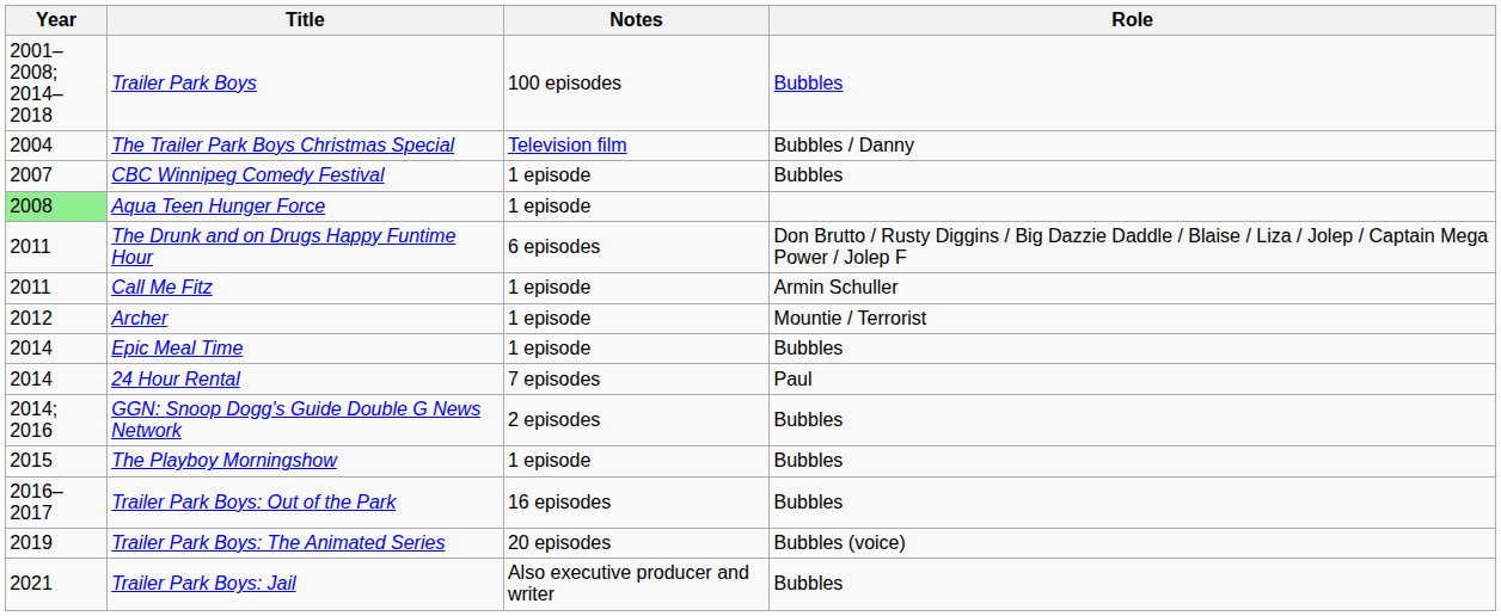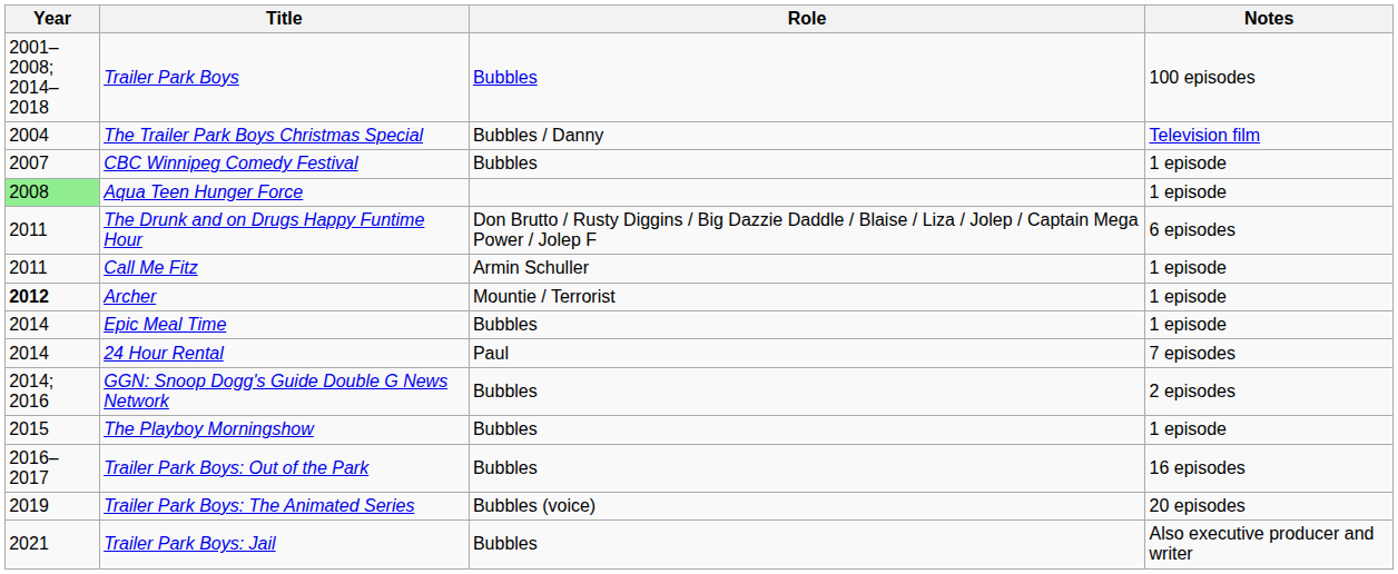 <table class="wikitable sortable">
 <tr>
 <th>Year</th>
 <th>Title</th>
+<th>Role</th>
 <th class="unsortable">Notes</th>
-<th>Role</th>
 </tr>
 <tr>
 <td>2001–2008; <br> 2014–2018</td>
 <td><em><a href='#'>Trailer Park Boys</a></em></td>
+<td><a href='#'>Bubbles</a></td>
 <td>100 episodes</td>
-<td><a href='#'>Bubbles</a></td>
 </tr>
 <tr>
 <td>2004</td>
 <td data-sort-value="Trailer Park Boys Christmas Special, The"><em><a href='#'>The Trailer Park Boys Christmas Special</a></em></td>
+<td>Bubbles / Danny</td>
 <td><a href='#'>Television film</a></td>
-<td>Bubbles / Danny</td>
 </tr>
 <tr>
 <td>2007</td>
 <td><em><a href='#'>CBC Winnipeg Comedy Festival</a></em></td>
+<td>Bubbles</td>
 <td>1 episode</td>
-<td>Bubbles</td>
 </tr>
 <tr>
 <td style="background: lightgreen;">2008</td>
 <td><em><a href='#'>Aqua Teen Hunger Force</a></em></td>
+<td></td>
 <td>1 episode</td>
-<td></td>
 </tr>
 <tr>
 <td>2011</td>
 <td data-sort-value="Drunk and on Drugs Happy Funtime Hour, The"><em><a href='#'>The Drunk and on Drugs Happy Funtime Hour</a></em></td>
+<td>Don Brutto / Rusty Diggins / Big Dazzie Daddle / Blaise / Liza / Jolep / Captain Mega Power / Jolep F</td>
 <td>6 episodes</td>
-<td>Don Brutto / Rusty Diggins / Big Dazzie Daddle / Blaise / Liza / Jolep / Captain Mega Power / Jolep F</td>
 </tr>
 <tr>
 <td>2011</td>
 <td><em><a href='#'>Call Me Fitz</a></em></td>
+<td>Armin Schuller</td>
 <td>1 episode</td>
-<td>Armin Schuller</td>
 </tr>
 <tr>
-<td>2012</td>
+<td><strong>2012</strong></td>
 <td><em><a href='#'>Archer</a></em></td>
+<td>Mountie / Terrorist</td>
 <td>1 episode</td>
-<td>Mountie / Terrorist</td>
 </tr>
 <tr>
 <td>2014</td>
 <td><em><a href='#'>Epic Meal Time</a></em></td>
+<td>Bubbles</td>
 <td>1 episode</td>
-<td>Bubbles</td>
 </tr>
 <tr>
 <td>2014</td>
 <td><em><a href='#'>24 Hour Rental</a></em></td>
+<td>Paul</td>
 <td>7 episodes</td>
-<td>Paul</td>
 </tr>
 <tr>
 <td>2014; <br> 2016</td>
 <td><em><a href='#'>GGN: Snoop Dogg's Guide Double G News Network</a></em></td>
+<td>Bubbles</td>
 <td>2 episodes</td>
-<td>Bubbles</td>
 </tr>
 <tr>
 <td>2015</td>
 <td data-sort-value="Playboy Morningshow, The"><em><a href='#'>The Playboy Morningshow</a></em></td>
+<td>Bubbles</td>
 <td>1 episode</td>
-<td>Bubbles</td>
 </tr>
 <tr>
 <td>2016–2017</td>
 <td><em><a href='#'>Trailer Park Boys: Out of the Park</a></em></td>
+<td>Bubbles</td>
 <td>16 episodes</td>
-<td>Bubbles</td>
 </tr>
 <tr>
 <td>2019</td>
 <td><em><a href='#'>Trailer Park Boys: The Animated Series</a></em></td>
+<td>Bubbles (voice)</td>
 <td>20 episodes</td>
-<td>Bubbles (voice)</td>
 </tr>
 <tr>
 <td>2021</td>
 <td><em><a href='#'>Trailer Park Boys: Jail</a></em></td>
+<td>Bubbles</td>
 <td>Also executive producer and writer</td>
-<td>Bubbles</td>
 </tr>
 </table>
